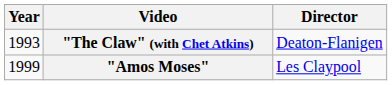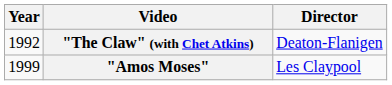 <table class="wikitable plainrowheaders">
 <tr>
 <th>Year</th>
 <th style="width:14em;">Video</th>
 <th>Director</th>
 </tr>
 <tr>
-<td>1993</td>
+<td>1992</td>
 <th scope="row">"The Claw" <small>(with <a href='#'>Chet Atkins</a>)</small></th>
 <td><a href='#'>Deaton-Flanigen</a></td>
 </tr>
 <tr>
 <td>1999</td>
 <th scope="row">"Amos Moses"</th>
 <td><a href='#'>Les Claypool</a></td>
 </tr>
 </table>
